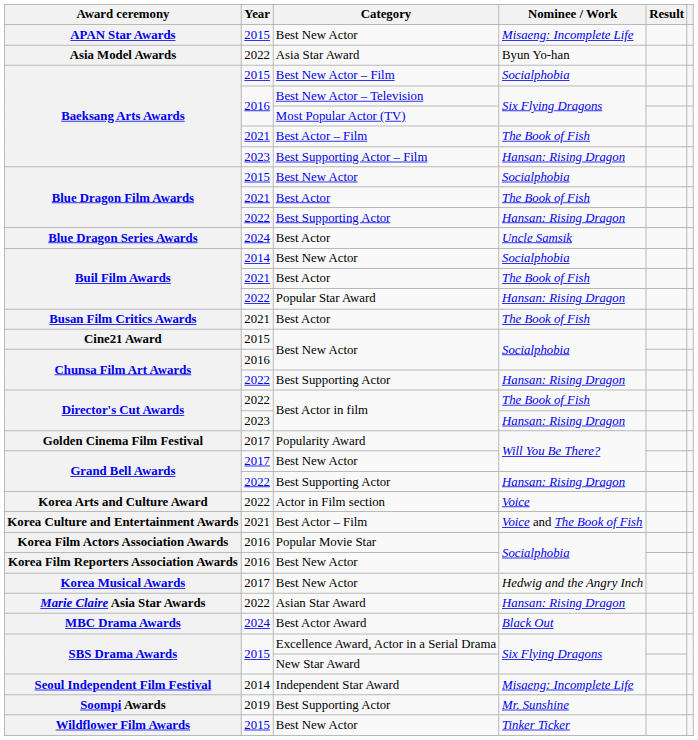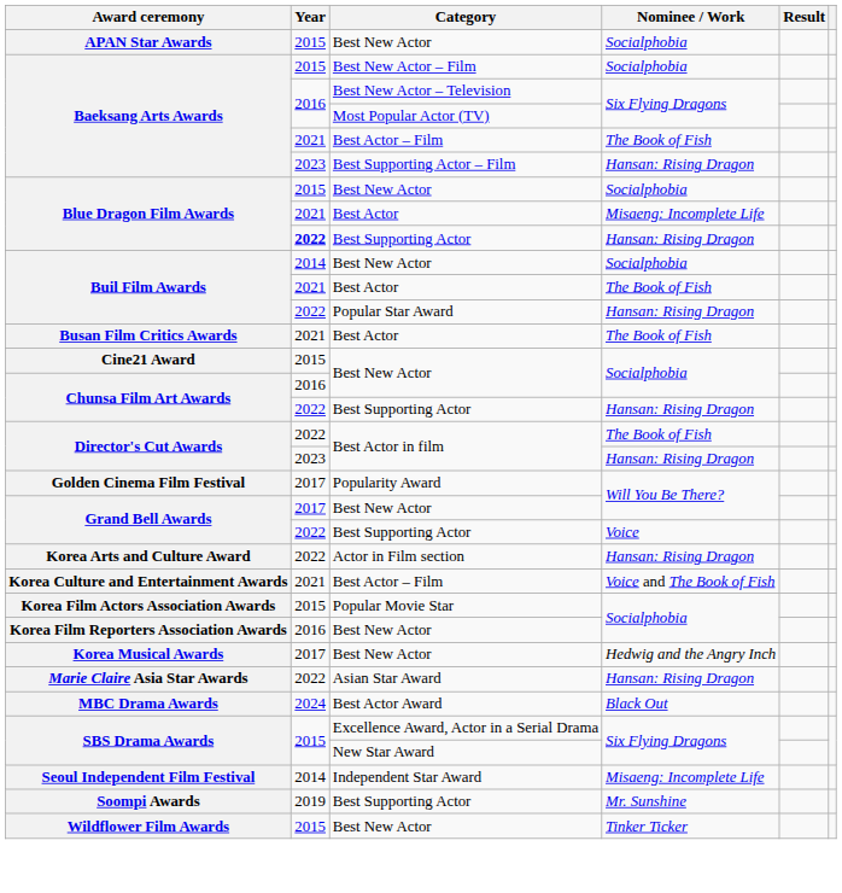 <table class="wikitable plainrowheaders sortable">
 <tr>
 <th scope="col">Award ceremony</th>
 <th scope="col">Year</th>
 <th scope="col">Category</th>
 <th scope="col">Nominee / Work</th>
 <th scope="col">Result</th>
 <th scope="col" class="unsortable"></th>
 </tr>
 <tr>
 <th scope="row"><a href='#'>APAN Star Awards</a></th>
 <td style="text-align:center"><a href='#'>2015</a></td>
 <td>Best New Actor</td>
-<td><em><a href='#'>Misaeng: Incomplete Life</a></em></td>
-<td></td>
-<td style="text-align:center"></td>
-</tr>
-<tr>
-<th scope="row">Asia Model Awards</th>
-<td style="text-align:center">2022</td>
-<td>Asia Star Award</td>
-<td>Byun Yo-han</td>
+<td><em><a href='#'>Socialphobia</a></em></td>
 <td></td>
 <td style="text-align:center"></td>
 </tr>
 <tr>
 <th scope="row"  rowspan="5"><a href='#'>Baeksang Arts Awards</a></th>
 <td style="text-align:center"><a href='#'>2015</a></td>
 <td><a href='#'>Best New Actor – Film</a></td>
 <td><em><a href='#'>Socialphobia</a></em></td>
 <td></td>
 <td style="text-align:center"></td>
 </tr>
 <tr>
 <td rowspan="2" style="text-align:center"><a href='#'>2016</a></td>
 <td><a href='#'>Best New Actor – Television</a></td>
 <td rowspan="2"><em><a href='#'>Six Flying Dragons</a></em></td>
 <td></td>
 <td style="text-align:center"></td>
 </tr>
 <tr>
 <td><a href='#'>Most Popular Actor (TV)</a></td>
 <td></td>
 <td style="text-align:center"></td>
 </tr>
 <tr>
 <td style="text-align:center"><a href='#'>2021</a></td>
 <td><a href='#'>Best Actor – Film</a></td>
 <td><em><a href='#'>The Book of Fish</a></em></td>
 <td></td>
 <td style="text-align:center"></td>
 </tr>
 <tr>
 <td style="text-align:center"><a href='#'>2023</a></td>
 <td><a href='#'>Best Supporting Actor – Film</a></td>
 <td><em><a href='#'>Hansan: Rising Dragon</a></em></td>
 <td></td>
 <td style="text-align:center"></td>
 </tr>
 <tr>
 <th scope="row"  rowspan="3"><a href='#'>Blue Dragon Film Awards</a></th>
 <td style="text-align:center"><a href='#'>2015</a></td>
 <td><a href='#'>Best New Actor</a></td>
 <td><em><a href='#'>Socialphobia</a></em></td>
 <td></td>
 <td style="text-align:center"></td>
 </tr>
 <tr>
 <td style="text-align:center"><a href='#'>2021</a></td>
 <td><a href='#'>Best Actor</a></td>
-<td><em><a href='#'>The Book of Fish</a></em></td>
+<td><em><a href='#'>Misaeng: Incomplete Life</a></em></td>
 <td></td>
 <td style="text-align:center"></td>
 </tr>
 <tr>
-<td style="text-align:center"><a href='#'>2022</a></td>
+<td style="text-align:center"><strong><a href='#'>2022</a></strong></td>
 <td><a href='#'>Best Supporting Actor</a></td>
 <td><em><a href='#'>Hansan: Rising Dragon</a></em></td>
-<td></td>
-<td style="text-align:center"></td>
-</tr>
-<tr>
-<th scope="row"><a href='#'>Blue Dragon Series Awards</a></th>
-<td style="text-align:center"><a href='#'>2024</a></td>
-<td>Best Actor</td>
-<td><em><a href='#'>Uncle Samsik</a></em></td>
 <td></td>
 <td style="text-align:center"></td>
 </tr>
 <tr>
 <th scope="row"  rowspan="3"><a href='#'>Buil Film Awards</a></th>
 <td style="text-align:center"><a href='#'>2014</a></td>
 <td>Best New Actor</td>
 <td><em><a href='#'>Socialphobia</a></em></td>
 <td></td>
 <td style="text-align:center"></td>
 </tr>
 <tr>
 <td style="text-align:center"><a href='#'>2021</a></td>
 <td>Best Actor</td>
 <td><em><a href='#'>The Book of Fish</a></em></td>
 <td></td>
 <td style="text-align:center"></td>
 </tr>
 <tr>
 <td style="text-align:center"><a href='#'>2022</a></td>
 <td>Popular Star Award</td>
 <td><em><a href='#'>Hansan: Rising Dragon</a></em></td>
 <td></td>
 <td style="text-align:center"></td>
 </tr>
 <tr>
 <th scope="row"><a href='#'>Busan Film Critics Awards</a></th>
 <td style="text-align:center">2021</td>
 <td>Best Actor</td>
 <td><em><a href='#'>The Book of Fish</a></em></td>
 <td></td>
 <td style="text-align:center"></td>
 </tr>
 <tr>
 <th scope="row">Cine21  Award</th>
 <td style="text-align:center">2015</td>
 <td rowspan="2">Best New Actor</td>
 <td rowspan="2"><em><a href='#'>Socialphobia</a></em></td>
 <td></td>
 <td style="text-align:center"></td>
 </tr>
 <tr>
 <th scope="row"  rowspan="2"><a href='#'>Chunsa Film Art Awards</a></th>
 <td style="text-align:center">2016</td>
 <td></td>
 <td style="text-align:center"></td>
 </tr>
 <tr>
 <td style="text-align:center"><a href='#'>2022</a></td>
 <td>Best Supporting Actor</td>
 <td><em><a href='#'>Hansan: Rising Dragon</a></em></td>
 <td></td>
 <td style="text-align:center"></td>
 </tr>
 <tr>
 <th scope="row" rowspan="2"><a href='#'>Director's Cut Awards</a></th>
 <td style="text-align:center">2022</td>
 <td rowspan="2">Best Actor in film</td>
 <td><em><a href='#'>The Book of Fish</a></em></td>
 <td></td>
 <td style="text-align:center"></td>
 </tr>
 <tr>
 <td style="text-align:center">2023</td>
 <td><em><a href='#'>Hansan: Rising Dragon</a></em></td>
 <td></td>
 <td rowspan="1" style="text-align:center"></td>
 </tr>
 <tr>
 <th scope="row">Golden Cinema Film Festival</th>
 <td style="text-align:center">2017</td>
 <td>Popularity Award</td>
 <td rowspan="2"><em><a href='#'>Will You Be There?</a></em></td>
 <td></td>
 <td style="text-align:center"></td>
 </tr>
 <tr>
 <th scope="row"  rowspan="2"><a href='#'>Grand Bell Awards</a></th>
 <td style="text-align:center"><a href='#'>2017</a></td>
 <td>Best New Actor</td>
 <td></td>
 <td style="text-align:center"></td>
 </tr>
 <tr>
 <td style="text-align:center"><a href='#'>2022</a></td>
 <td>Best Supporting Actor</td>
-<td><em><a href='#'>Hansan: Rising Dragon</a></em></td>
+<td><em><a href='#'>Voice</a></em></td>
 <td></td>
 <td style="text-align:center"></td>
 </tr>
 <tr>
 <th scope="row">Korea Arts and Culture Award</th>
 <td style="text-align:center">2022</td>
 <td>Actor in Film section</td>
-<td><em><a href='#'>Voice</a></em></td>
+<td><em><a href='#'>Hansan: Rising Dragon</a></em></td>
 <td></td>
 <td style="text-align:center"></td>
 </tr>
 <tr>
 <th scope="row">Korea Culture and Entertainment Awards</th>
 <td style="text-align:center">2021</td>
 <td>Best Actor –  Film</td>
 <td><em><a href='#'>Voice</a></em> and  <em><a href='#'>The Book of Fish</a></em></td>
 <td></td>
 <td style="text-align:center"></td>
 </tr>
 <tr>
 <th scope="row">Korea Film Actors Association Awards</th>
-<td style="text-align:center">2016</td>
+<td style="text-align:center">2015</td>
 <td>Popular Movie Star</td>
 <td rowspan="2"><em><a href='#'>Socialphobia</a></em></td>
 <td></td>
 <td style="text-align:center"></td>
 </tr>
 <tr>
 <th scope="row">Korea Film Reporters Association Awards </th>
 <td style="text-align:center">2016</td>
 <td>Best New Actor</td>
 <td></td>
 <td style="text-align:center"></td>
 </tr>
 <tr>
 <th scope="row"><a href='#'>Korea Musical Awards</a></th>
 <td style="text-align:center">2017</td>
 <td>Best New Actor</td>
 <td><em>Hedwig and the Angry Inch</em></td>
 <td></td>
 <td style="text-align:center"></td>
 </tr>
 <tr>
 <th scope="row"><em><a href='#'>Marie Claire</a></em> Asia Star Awards</th>
 <td style="text-align:center">2022</td>
 <td>Asian Star Award</td>
 <td><em><a href='#'>Hansan: Rising Dragon</a></em></td>
 <td></td>
 <td style="text-align:center"></td>
 </tr>
 <tr>
 <th scope="row"><a href='#'>MBC Drama Awards</a></th>
 <td style="text-align:center"><a href='#'>2024</a></td>
 <td>Best Actor Award</td>
 <td><em><a href='#'>Black Out</a></em></td>
 <td></td>
 <td style="text-align:center"></td>
 </tr>
 <tr>
 <th scope="row"  rowspan="2"><a href='#'>SBS Drama Awards</a></th>
 <td rowspan="2" style="text-align:center"><a href='#'>2015</a></td>
 <td>Excellence Award, Actor in a Serial Drama</td>
 <td rowspan='2'><em><a href='#'>Six Flying Dragons</a></em></td>
 <td></td>
 <td rowspan="2" style="text-align:center"></td>
 </tr>
 <tr>
 <td>New Star Award</td>
 <td></td>
 </tr>
 <tr>
 <th scope="row"><a href='#'>Seoul Independent Film Festival</a></th>
 <td style="text-align:center">2014</td>
 <td>Independent Star Award</td>
 <td><em><a href='#'>Misaeng: Incomplete Life</a></em></td>
 <td></td>
 <td style="text-align:center"></td>
 </tr>
 <tr>
 <th scope="row"><a href='#'>Soompi</a> Awards</th>
 <td style="text-align:center">2019</td>
 <td>Best Supporting Actor</td>
 <td><em><a href='#'>Mr. Sunshine</a></em></td>
 <td></td>
 <td style="text-align:center"></td>
 </tr>
 <tr>
 <th scope="row"><a href='#'>Wildflower Film Awards</a></th>
 <td style="text-align:center"><a href='#'>2015</a></td>
 <td>Best New Actor</td>
 <td><em><a href='#'>Tinker Ticker</a></em></td>
 <td></td>
 <td style="text-align:center"></td>
 </tr>
 </table>
